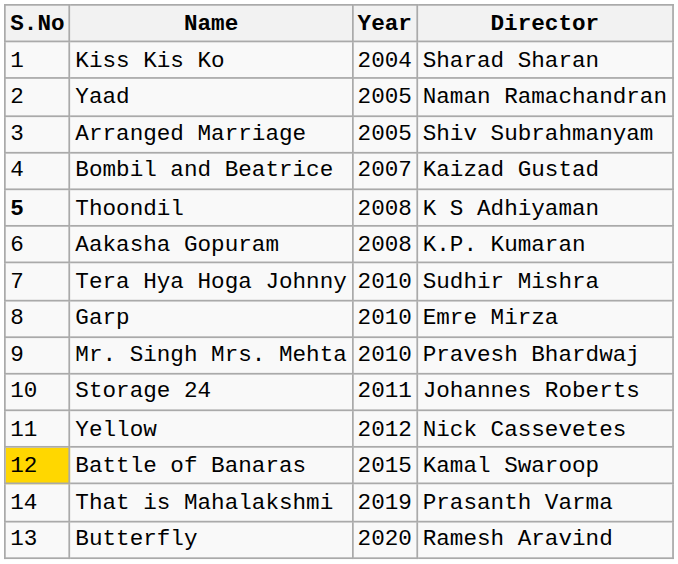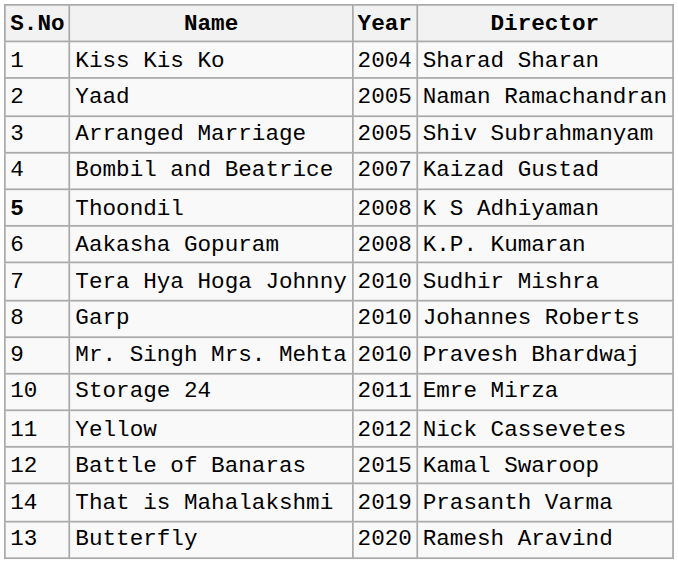 <table class="wikitable">
 <tr>
 <th>S.No</th>
 <th>Name</th>
 <th>Year</th>
 <th>Director</th>
 </tr>
 <tr>
 <td>1</td>
 <td>Kiss Kis Ko</td>
 <td>2004</td>
 <td>Sharad Sharan</td>
 </tr>
 <tr>
 <td>2</td>
 <td>Yaad</td>
 <td>2005</td>
 <td>Naman Ramachandran</td>
 </tr>
 <tr>
 <td>3</td>
 <td>Arranged Marriage</td>
 <td>2005</td>
 <td>Shiv Subrahmanyam</td>
 </tr>
 <tr>
 <td>4</td>
 <td>Bombil and Beatrice</td>
 <td>2007</td>
 <td>Kaizad Gustad</td>
 </tr>
 <tr>
 <td><strong>5</strong></td>
 <td>Thoondil</td>
 <td>2008</td>
 <td>K S Adhiyaman</td>
 </tr>
 <tr>
 <td>6</td>
 <td>Aakasha Gopuram</td>
 <td>2008</td>
 <td>K.P. Kumaran</td>
 </tr>
 <tr>
 <td>7</td>
 <td>Tera Hya Hoga Johnny</td>
 <td>2010</td>
 <td>Sudhir Mishra</td>
 </tr>
 <tr>
 <td>8</td>
 <td>Garp</td>
 <td>2010</td>
-<td>Emre Mirza</td>
+<td>Johannes Roberts</td>
 </tr>
 <tr>
 <td>9</td>
 <td>Mr. Singh Mrs. Mehta</td>
 <td>2010</td>
 <td>Pravesh Bhardwaj</td>
 </tr>
 <tr>
 <td>10</td>
 <td>Storage 24</td>
 <td>2011</td>
-<td>Johannes Roberts</td>
+<td>Emre Mirza</td>
 </tr>
 <tr>
 <td>11</td>
 <td>Yellow</td>
 <td>2012</td>
 <td>Nick Cassevetes</td>
 </tr>
 <tr>
-<td style="background: gold;">12</td>
+<td>12</td>
 <td>Battle of Banaras</td>
 <td>2015</td>
 <td>Kamal Swaroop</td>
 </tr>
 <tr>
 <td>14</td>
 <td>That is Mahalakshmi</td>
 <td>2019</td>
 <td>Prasanth Varma</td>
 </tr>
 <tr>
 <td>13</td>
 <td>Butterfly</td>
 <td>2020</td>
 <td>Ramesh Aravind</td>
 </tr>
 </table>
